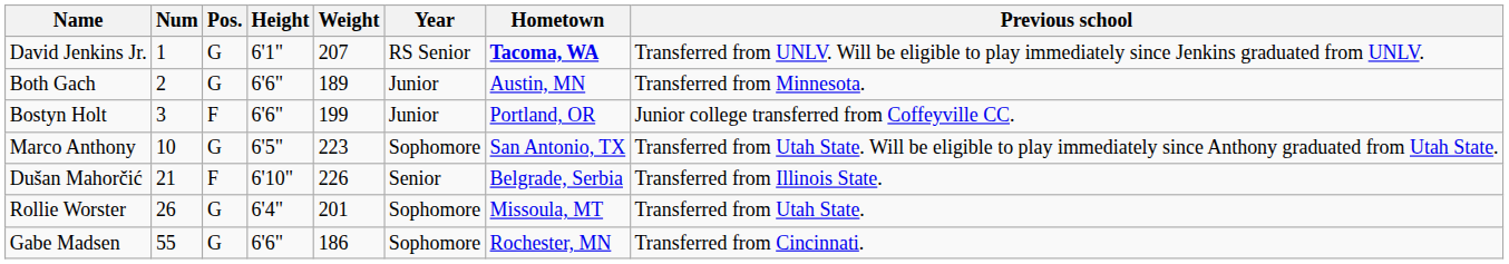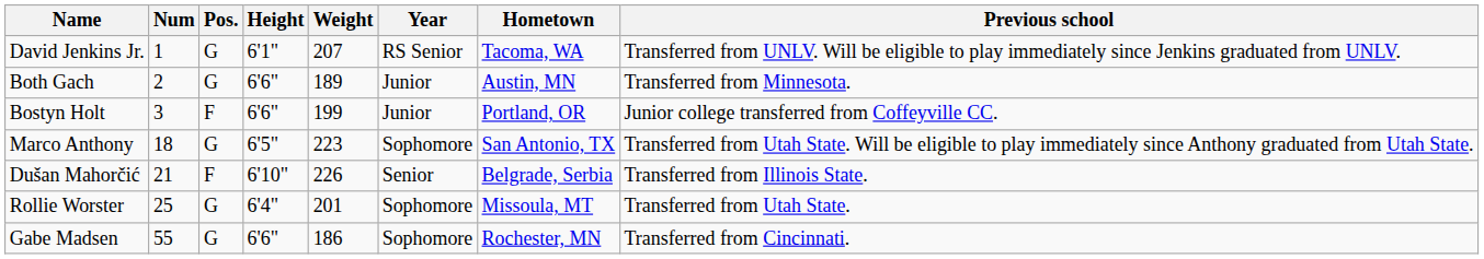 <table class="wikitable sortable" style="font-size:100%;" border="1">
 <tr>
 <th>Name</th>
 <th>Num</th>
 <th>Pos.</th>
 <th>Height</th>
 <th>Weight</th>
 <th>Year</th>
 <th>Hometown</th>
 <th class="unsortable">Previous school</th>
 </tr>
 <tr>
 <td>David Jenkins Jr.</td>
 <td>1</td>
 <td>G</td>
 <td>6'1"</td>
 <td>207</td>
 <td>RS Senior</td>
-<td><strong><a href='#'>Tacoma, WA</a></strong></td>
+<td><a href='#'>Tacoma, WA</a></td>
 <td>Transferred from <a href='#'>UNLV</a>. Will be eligible to play immediately since Jenkins graduated from <a href='#'>UNLV</a>.</td>
 </tr>
 <tr>
 <td>Both Gach</td>
 <td>2</td>
 <td>G</td>
 <td>6'6"</td>
 <td>189</td>
 <td>Junior</td>
 <td><a href='#'>Austin, MN</a></td>
 <td>Transferred from <a href='#'>Minnesota</a>.</td>
 </tr>
 <tr>
 <td>Bostyn Holt</td>
 <td>3</td>
 <td>F</td>
 <td>6'6"</td>
 <td>199</td>
 <td>Junior</td>
 <td><a href='#'>Portland, OR</a></td>
 <td>Junior college transferred from <a href='#'>Coffeyville CC</a>.</td>
 </tr>
 <tr>
 <td>Marco Anthony</td>
-<td>10</td>
+<td>18</td>
 <td>G</td>
 <td>6'5"</td>
 <td>223</td>
 <td>Sophomore</td>
 <td><a href='#'>San Antonio, TX</a></td>
 <td>Transferred from <a href='#'>Utah State</a>. Will be eligible to play immediately since Anthony graduated from <a href='#'>Utah State</a>.</td>
 </tr>
 <tr>
 <td>Dušan Mahorčić</td>
 <td>21</td>
 <td>F</td>
 <td>6'10"</td>
 <td>226</td>
 <td>Senior</td>
 <td><a href='#'>Belgrade, Serbia</a></td>
 <td>Transferred from <a href='#'>Illinois State</a>.</td>
 </tr>
 <tr>
 <td>Rollie Worster</td>
-<td>26</td>
+<td>25</td>
 <td>G</td>
 <td>6'4"</td>
 <td>201</td>
 <td>Sophomore</td>
 <td><a href='#'>Missoula, MT</a></td>
 <td>Transferred from <a href='#'>Utah State</a>.</td>
 </tr>
 <tr>
 <td>Gabe Madsen</td>
 <td>55</td>
 <td>G</td>
 <td>6'6"</td>
 <td>186</td>
 <td>Sophomore</td>
 <td><a href='#'>Rochester, MN</a></td>
 <td>Transferred from <a href='#'>Cincinnati</a>.</td>
 </tr>
 </table>
